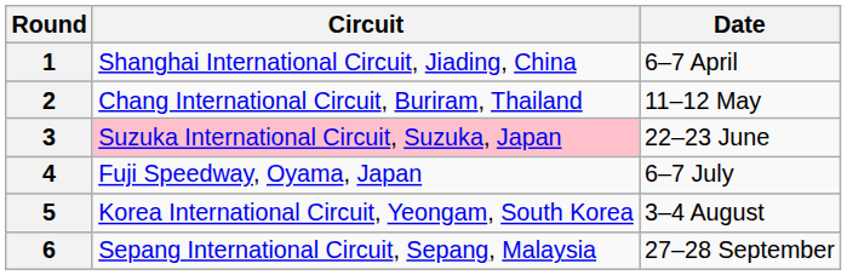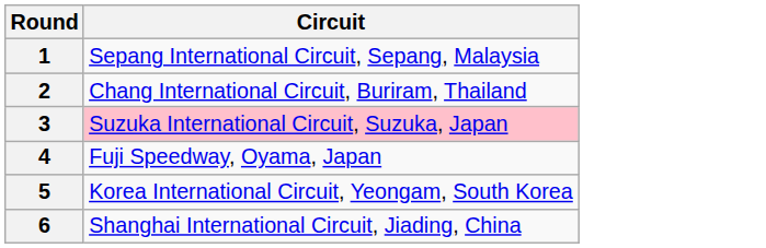 <table class="wikitable" style="font-size: 85%;">
 <tr>
 <th>Round</th>
 <th>Circuit</th>
-<th>Date</th>
 </tr>
 <tr>
 <th>1</th>
-<td> <a href='#'>Shanghai International Circuit</a>, <a href='#'>Jiading</a>, <a href='#'>China</a></td>
-<td>6–7 April</td>
+<td> <a href='#'>Sepang International Circuit</a>, <a href='#'>Sepang</a>, <a href='#'>Malaysia</a></td>
 </tr>
 <tr>
 <th>2</th>
 <td> <a href='#'>Chang International Circuit</a>, <a href='#'>Buriram</a>, <a href='#'>Thailand</a></td>
-<td>11–12 May</td>
 </tr>
 <tr>
 <th>3</th>
 <td style="background: pink;"> <a href='#'>Suzuka International Circuit</a>, <a href='#'>Suzuka</a>, <a href='#'>Japan</a></td>
-<td>22–23 June</td>
 </tr>
 <tr>
 <th>4</th>
 <td> <a href='#'>Fuji Speedway</a>, <a href='#'>Oyama</a>, <a href='#'>Japan</a></td>
-<td>6–7 July</td>
 </tr>
 <tr>
 <th>5</th>
 <td> <a href='#'>Korea International Circuit</a>, <a href='#'>Yeongam</a>, <a href='#'>South Korea</a></td>
-<td>3–4 August</td>
 </tr>
 <tr>
 <th>6</th>
-<td> <a href='#'>Sepang International Circuit</a>, <a href='#'>Sepang</a>, <a href='#'>Malaysia</a></td>
-<td>27–28 September</td>
+<td> <a href='#'>Shanghai International Circuit</a>, <a href='#'>Jiading</a>, <a href='#'>China</a></td>
 </tr>
 </table>
